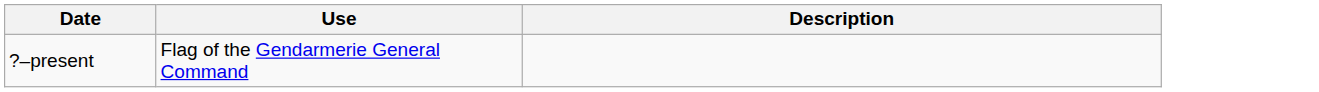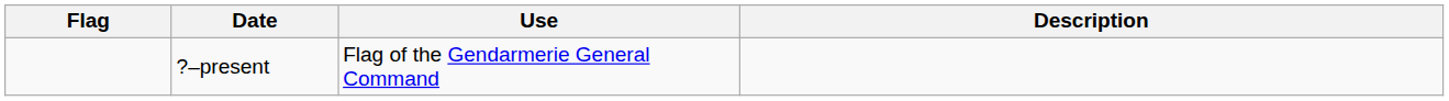 <table class="wikitable">
 <tr>
+<th scope="col" style="width:120px;">Flag</th>
 <th scope="col" style="width:120px;">Date</th>
 <th scope="col" style="width:300px;">Use</th>
 <th scope="col" style="width:530px;">Description</th>
 </tr>
 <tr>
+<td></td>
 <td>?–present</td>
 <td>Flag of the <a href='#'>Gendarmerie General Command</a></td>
 <td></td>
 </tr>
 </table>
